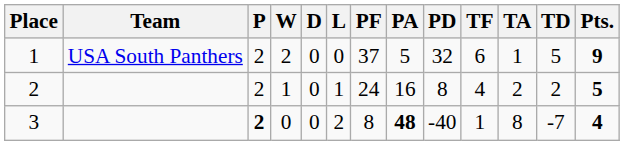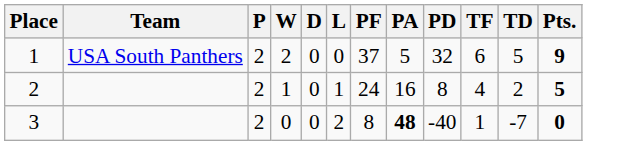 <table class="wikitable" style="text-align: center;">
 <tr>
 <th>Place</th>
 <th>Team</th>
 <th>P</th>
 <th>W</th>
 <th>D</th>
 <th>L</th>
 <th>PF</th>
 <th>PA</th>
 <th>PD</th>
 <th>TF</th>
-<th>TA</th>
 <th>TD</th>
 <th>Pts.</th>
 </tr>
 <tr>
 <td>1</td>
 <td align="left"> <a href='#'>USA South Panthers</a></td>
 <td>2</td>
 <td>2</td>
 <td>0</td>
 <td>0</td>
 <td>37</td>
 <td>5</td>
 <td>32</td>
 <td>6</td>
-<td>1</td>
 <td>5</td>
 <td><strong>9</strong></td>
 </tr>
 <tr>
 <td>2</td>
 <td align="left"></td>
 <td>2</td>
 <td>1</td>
 <td>0</td>
 <td>1</td>
 <td>24</td>
 <td>16</td>
 <td>8</td>
 <td>4</td>
 <td>2</td>
-<td>2</td>
 <td><strong>5</strong></td>
 </tr>
 <tr>
 <td>3</td>
 <td align="left"></td>
-<td><strong>2</strong></td>
+<td>2</td>
 <td>0</td>
 <td>0</td>
 <td>2</td>
 <td>8</td>
 <td><strong>48</strong></td>
 <td>-40</td>
 <td>1</td>
-<td>8</td>
 <td>-7</td>
-<td><strong>4</strong></td>
+<td><strong>0</strong></td>
 </tr>
 </table>
